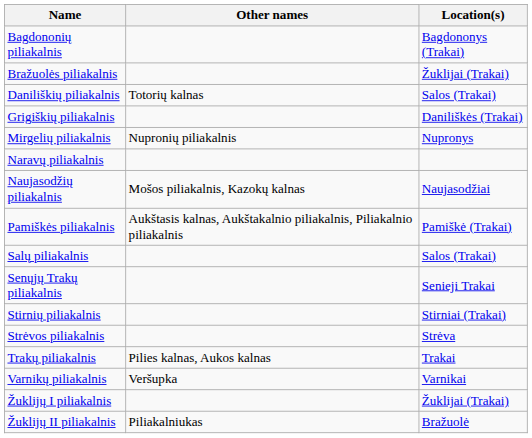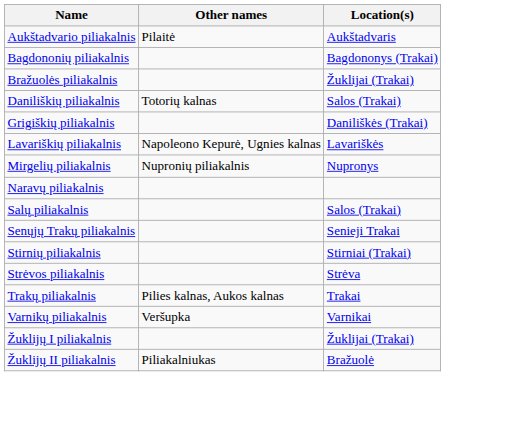 <table class="wikitable" style="font-size: 95%;">
 <tr>
 <th>Name</th>
 <th>Other names</th>
 <th>Location(s)</th>
+</tr>
+<tr>
+<td><a href='#'>Aukštadvario piliakalnis</a></td>
+<td>Pilaitė</td>
+<td><a href='#'>Aukštadvaris</a></td>
 </tr>
 <tr>
 <td><a href='#'>Bagdononių piliakalnis</a></td>
 <td></td>
 <td><a href='#'>Bagdononys (Trakai)</a></td>
 </tr>
 <tr>
 <td><a href='#'>Bražuolės piliakalnis</a></td>
 <td></td>
 <td><a href='#'>Žuklijai (Trakai)</a></td>
 </tr>
 <tr>
 <td><a href='#'>Daniliškių piliakalnis</a></td>
 <td>Totorių kalnas</td>
 <td><a href='#'>Salos (Trakai)</a></td>
 </tr>
 <tr>
 <td><a href='#'>Grigiškių piliakalnis</a></td>
 <td></td>
 <td><a href='#'>Daniliškės (Trakai)</a></td>
 </tr>
 <tr>
+<td><a href='#'>Lavariškių piliakalnis</a></td>
+<td>Napoleono Kepurė, Ugnies kalnas</td>
+<td><a href='#'>Lavariškės</a></td>
+</tr>
+<tr>
 <td><a href='#'>Mirgelių piliakalnis</a></td>
 <td>Nupronių piliakalnis</td>
 <td><a href='#'>Nupronys</a></td>
 </tr>
 <tr>
 <td><a href='#'>Naravų piliakalnis</a></td>
 <td></td>
 <td></td>
-</tr>
-<tr>
-<td><a href='#'>Naujasodžių piliakalnis</a></td>
-<td>Mošos piliakalnis, Kazokų kalnas</td>
-<td><a href='#'>Naujasodžiai</a></td>
-</tr>
-<tr>
-<td><a href='#'>Pamiškės piliakalnis</a></td>
-<td>Aukštasis kalnas, Aukštakalnio piliakalnis, Piliakalnio piliakalnis</td>
-<td><a href='#'>Pamiškė (Trakai)</a></td>
 </tr>
 <tr>
 <td><a href='#'>Salų piliakalnis</a></td>
 <td></td>
 <td><a href='#'>Salos (Trakai)</a></td>
 </tr>
 <tr>
 <td><a href='#'>Senųjų Trakų piliakalnis</a></td>
 <td></td>
 <td><a href='#'>Senieji Trakai</a></td>
 </tr>
 <tr>
 <td><a href='#'>Stirnių piliakalnis</a></td>
 <td></td>
 <td><a href='#'>Stirniai (Trakai)</a></td>
 </tr>
 <tr>
 <td><a href='#'>Strėvos piliakalnis</a></td>
 <td></td>
 <td><a href='#'>Strėva</a></td>
 </tr>
 <tr>
 <td><a href='#'>Trakų piliakalnis</a></td>
 <td>Pilies kalnas, Aukos kalnas</td>
 <td><a href='#'>Trakai</a></td>
 </tr>
 <tr>
 <td><a href='#'>Varnikų piliakalnis</a></td>
 <td>Veršupka</td>
 <td><a href='#'>Varnikai</a></td>
 </tr>
 <tr>
 <td><a href='#'>Žuklijų I piliakalnis</a></td>
 <td></td>
 <td><a href='#'>Žuklijai (Trakai)</a></td>
 </tr>
 <tr>
 <td><a href='#'>Žuklijų II piliakalnis</a></td>
 <td>Piliakalniukas</td>
 <td><a href='#'>Bražuolė</a></td>
 </tr>
 </table>
